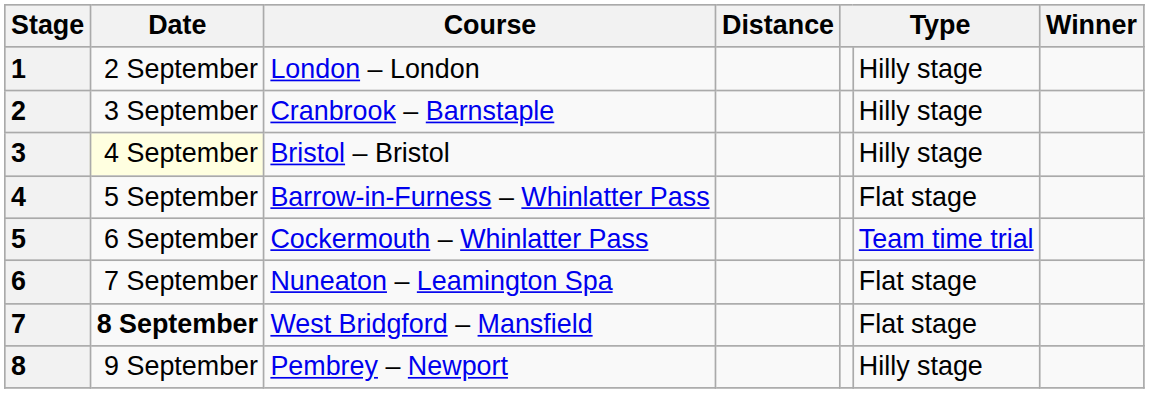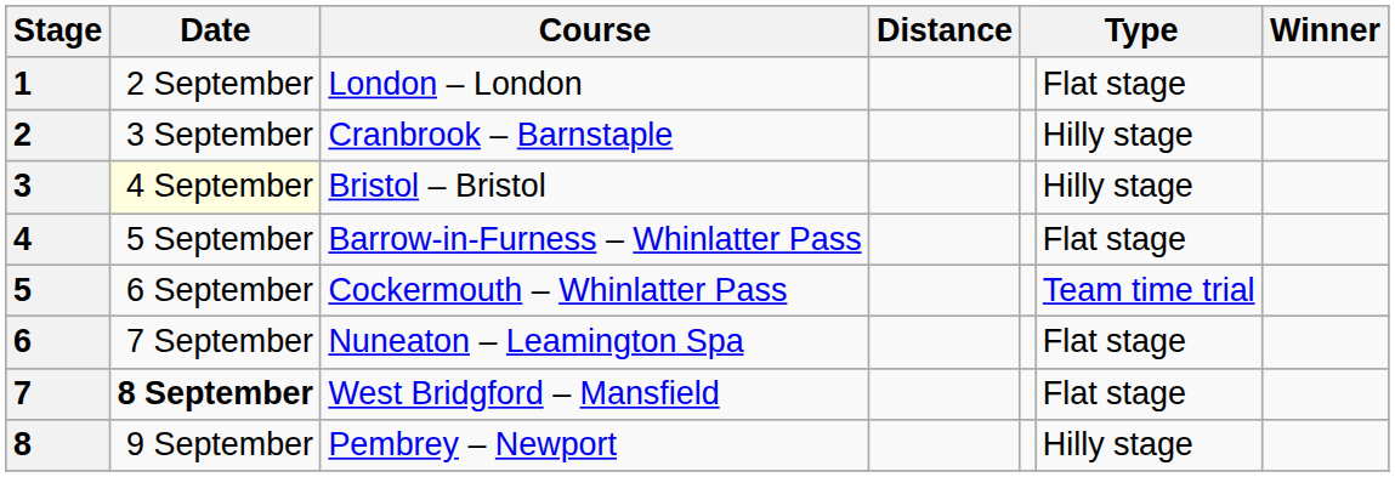 <table class="wikitable">
 <tr>
 <th>Stage</th>
 <th>Date</th>
 <th>Course</th>
 <th>Distance</th>
 <th colspan="2">Type</th>
 <th>Winner</th>
 </tr>
 <tr>
 <th style="text-align:left">1</th>
 <td align=right>2 September</td>
 <td><a href='#'>London</a> – London</td>
 <td style="text-align:center;"></td>
 <td></td>
-<td>Hilly stage</td>
+<td>Flat stage</td>
 <td></td>
 </tr>
 <tr>
 <th style="text-align:left">2</th>
 <td align=right>3 September</td>
 <td><a href='#'>Cranbrook</a> – <a href='#'>Barnstaple</a></td>
 <td style="text-align:center;"></td>
 <td></td>
 <td>Hilly stage</td>
 <td></td>
 </tr>
 <tr>
 <th style="text-align:left">3</th>
 <td align=right style="background: lightyellow;">4 September</td>
 <td><a href='#'>Bristol</a> – Bristol</td>
 <td style="text-align:center;"></td>
 <td></td>
 <td>Hilly stage</td>
 <td></td>
 </tr>
 <tr>
 <th style="text-align:left">4</th>
 <td align=right>5 September</td>
 <td><a href='#'>Barrow-in-Furness</a> – <a href='#'>Whinlatter Pass</a></td>
 <td style="text-align:center;"></td>
 <td></td>
 <td>Flat stage</td>
 <td></td>
 </tr>
 <tr>
 <th style="text-align:left">5</th>
 <td align=right>6 September</td>
 <td><a href='#'>Cockermouth</a> – <a href='#'>Whinlatter Pass</a></td>
 <td style="text-align:center;"></td>
 <td></td>
 <td><a href='#'>Team time trial</a></td>
 <td></td>
 </tr>
 <tr>
 <th style="text-align:left">6</th>
 <td align=right>7 September</td>
 <td><a href='#'>Nuneaton</a> – <a href='#'>Leamington Spa</a></td>
 <td style="text-align:center;"></td>
 <td></td>
 <td>Flat stage</td>
 <td></td>
 </tr>
 <tr>
 <th style="text-align:left">7</th>
 <td align=right><strong>8 September</strong></td>
 <td><a href='#'>West Bridgford</a> – <a href='#'>Mansfield</a></td>
 <td style="text-align:center;"></td>
 <td></td>
 <td>Flat stage</td>
 <td></td>
 </tr>
 <tr>
 <th style="text-align:left">8</th>
 <td align=right>9 September</td>
 <td><a href='#'>Pembrey</a> – <a href='#'>Newport</a></td>
 <td style="text-align:center;"></td>
 <td></td>
 <td>Hilly stage</td>
 <td></td>
 </tr>
 </table>
